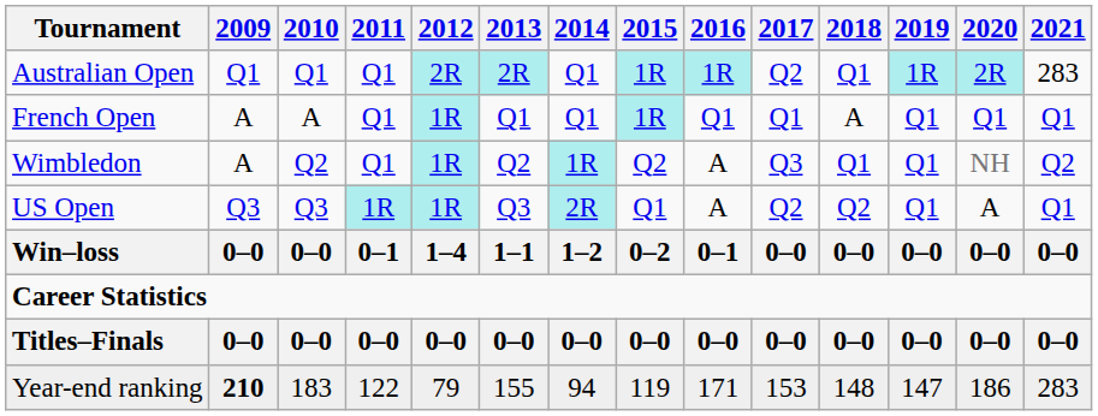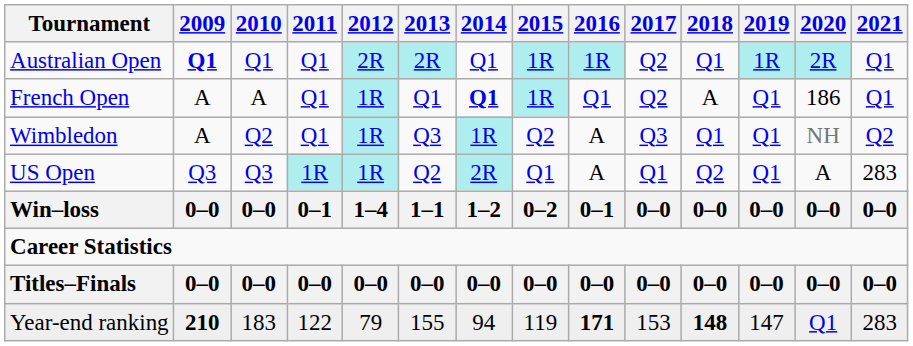 <table class=wikitable style=text-align:center;font-size:97%>
 <tr>
 <th>Tournament</th>
 <th><a href='#'>2009</a></th>
 <th><a href='#'>2010</a></th>
 <th><a href='#'>2011</a></th>
 <th><a href='#'>2012</a></th>
 <th><a href='#'>2013</a></th>
 <th><a href='#'>2014</a></th>
 <th><a href='#'>2015</a></th>
 <th><a href='#'>2016</a></th>
 <th><a href='#'>2017</a></th>
 <th><a href='#'>2018</a></th>
 <th><a href='#'>2019</a></th>
 <th><a href='#'>2020</a></th>
 <th><a href='#'>2021</a></th>
 </tr>
 <tr>
 <td align=left><a href='#'>Australian Open</a></td>
-<td><a href='#'>Q1</a></td>
+<td><strong><a href='#'>Q1</a></strong></td>
 <td><a href='#'>Q1</a></td>
 <td><a href='#'>Q1</a></td>
 <td bgcolor=afeeee><a href='#'>2R</a></td>
 <td bgcolor=afeeee><a href='#'>2R</a></td>
 <td><a href='#'>Q1</a></td>
 <td bgcolor=afeeee><a href='#'>1R</a></td>
 <td bgcolor=afeeee><a href='#'>1R</a></td>
 <td><a href='#'>Q2</a></td>
 <td><a href='#'>Q1</a></td>
 <td bgcolor=afeeee><a href='#'>1R</a></td>
 <td bgcolor=afeeee><a href='#'>2R</a></td>
-<td>283</td>
+<td><a href='#'>Q1</a></td>
 </tr>
 <tr>
 <td align=left><a href='#'>French Open</a></td>
 <td>A</td>
 <td>A</td>
 <td><a href='#'>Q1</a></td>
 <td bgcolor=afeeee><a href='#'>1R</a></td>
 <td><a href='#'>Q1</a></td>
-<td><a href='#'>Q1</a></td>
+<td><strong><a href='#'>Q1</a></strong></td>
 <td bgcolor=afeeee><a href='#'>1R</a></td>
 <td><a href='#'>Q1</a></td>
-<td><a href='#'>Q1</a></td>
+<td><a href='#'>Q2</a></td>
 <td>A</td>
 <td><a href='#'>Q1</a></td>
-<td><a href='#'>Q1</a></td>
+<td>186</td>
 <td><a href='#'>Q1</a></td>
 </tr>
 <tr>
 <td align=left><a href='#'>Wimbledon</a></td>
 <td>A</td>
 <td><a href='#'>Q2</a></td>
 <td><a href='#'>Q1</a></td>
 <td bgcolor=afeeee><a href='#'>1R</a></td>
-<td><a href='#'>Q2</a></td>
+<td><a href='#'>Q3</a></td>
 <td bgcolor=afeeee><a href='#'>1R</a></td>
 <td><a href='#'>Q2</a></td>
 <td>A</td>
 <td><a href='#'>Q3</a></td>
 <td><a href='#'>Q1</a></td>
 <td><a href='#'>Q1</a></td>
 <td style=color:#767676>NH</td>
 <td><a href='#'>Q2</a></td>
 </tr>
 <tr>
 <td align=left><a href='#'>US Open</a></td>
 <td><a href='#'>Q3</a></td>
 <td><a href='#'>Q3</a></td>
 <td bgcolor=afeeee><a href='#'>1R</a></td>
 <td bgcolor=afeeee><a href='#'>1R</a></td>
-<td><a href='#'>Q3</a></td>
+<td><a href='#'>Q2</a></td>
 <td bgcolor=afeeee><a href='#'>2R</a></td>
 <td><a href='#'>Q1</a></td>
 <td>A</td>
-<td><a href='#'>Q2</a></td>
+<td><a href='#'>Q1</a></td>
 <td><a href='#'>Q2</a></td>
 <td><a href='#'>Q1</a></td>
 <td>A</td>
-<td><a href='#'>Q1</a></td>
+<td>283</td>
 </tr>
 <tr>
 <th style=text-align:left>Win–loss</th>
 <th>0–0</th>
 <th>0–0</th>
 <th>0–1</th>
 <th>1–4</th>
 <th>1–1</th>
 <th>1–2</th>
 <th>0–2</th>
 <th>0–1</th>
 <th>0–0</th>
 <th>0–0</th>
 <th>0–0</th>
 <th>0–0</th>
 <th>0–0</th>
 </tr>
 <tr>
 <td colspan=15 align=left><strong>Career Statistics</strong></td>
 </tr>
 <tr>
 <th style=text-align:left>Titles–Finals</th>
 <th>0–0</th>
 <th>0–0</th>
 <th>0–0</th>
 <th>0–0</th>
 <th>0–0</th>
 <th>0–0</th>
 <th>0–0</th>
 <th>0–0</th>
 <th>0–0</th>
 <th>0–0</th>
 <th>0–0</th>
 <th>0–0</th>
 <th>0–0</th>
 </tr>
 <tr bgcolor=efefef>
 <td align=left>Year-end ranking</td>
 <td><strong>210</strong></td>
 <td>183</td>
 <td>122</td>
 <td>79</td>
 <td>155</td>
 <td>94</td>
 <td>119</td>
-<td>171</td>
+<td><strong>171</strong></td>
 <td>153</td>
-<td>148</td>
+<td><strong>148</strong></td>
 <td>147</td>
-<td>186</td>
+<td><a href='#'>Q1</a></td>
 <td>283</td>
 </tr>
 </table>
